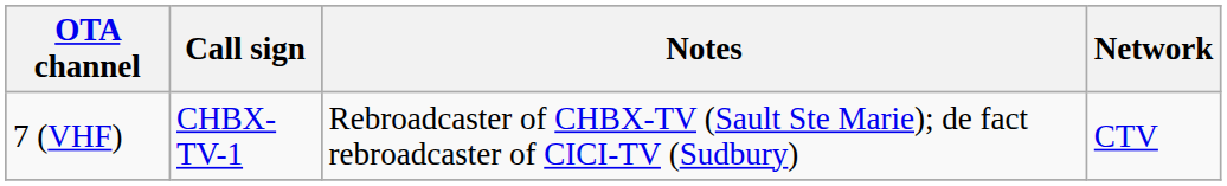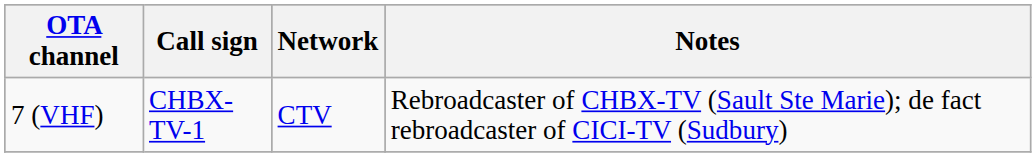 <table class="wikitable sortable">
 <tr>
 <th><a href='#'>OTA</a> channel</th>
 <th>Call sign</th>
+<th>Network</th>
 <th>Notes</th>
-<th>Network</th>
 </tr>
 <tr>
 <td>7 (<a href='#'>VHF</a>)</td>
 <td><a href='#'>CHBX-TV-1</a></td>
+<td><a href='#'>CTV</a></td>
 <td>Rebroadcaster of <a href='#'>CHBX-TV</a> (<a href='#'>Sault Ste Marie</a>); de fact rebroadcaster of <a href='#'>CICI-TV</a> (<a href='#'>Sudbury</a>)</td>
-<td><a href='#'>CTV</a></td>
 </tr>
 </table>
